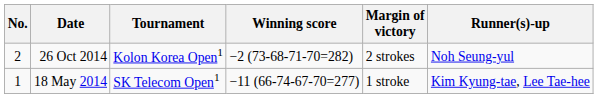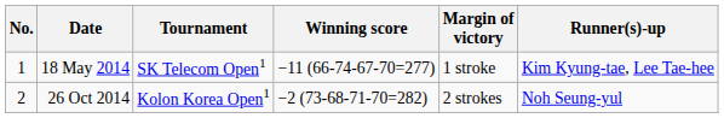 <table class="wikitable" style="font-size:95%;">
 <tr>
 <th>No.</th>
 <th>Date</th>
 <th>Tournament</th>
 <th>Winning score</th>
 <th>Margin of<br>victory</th>
 <th>Runner(s)-up</th>
 </tr>
 <tr>
+<td align=center>1</td>
+<td align=right>18 May <a href='#'>2014</a></td>
+<td><a href='#'>SK Telecom Open</a><sup>1</sup></td>
+<td>−11 (66-74-67-70=277)</td>
+<td>1 stroke</td>
+<td> <a href='#'>Kim Kyung-tae</a>,  <a href='#'>Lee Tae-hee</a></td>
+</tr>
+<tr>
 <td align=center>2</td>
 <td align=right>26 Oct 2014</td>
 <td><a href='#'>Kolon Korea Open</a><sup>1</sup></td>
 <td>−2 (73-68-71-70=282)</td>
 <td>2 strokes</td>
 <td> <a href='#'>Noh Seung-yul</a></td>
 </tr>
-<tr>
-<td align=center>1</td>
-<td align=right>18 May <a href='#'>2014</a></td>
-<td><a href='#'>SK Telecom Open</a><sup>1</sup></td>
-<td>−11 (66-74-67-70=277)</td>
-<td>1 stroke</td>
-<td> <a href='#'>Kim Kyung-tae</a>,  <a href='#'>Lee Tae-hee</a></td>
-</tr>
 </table>
